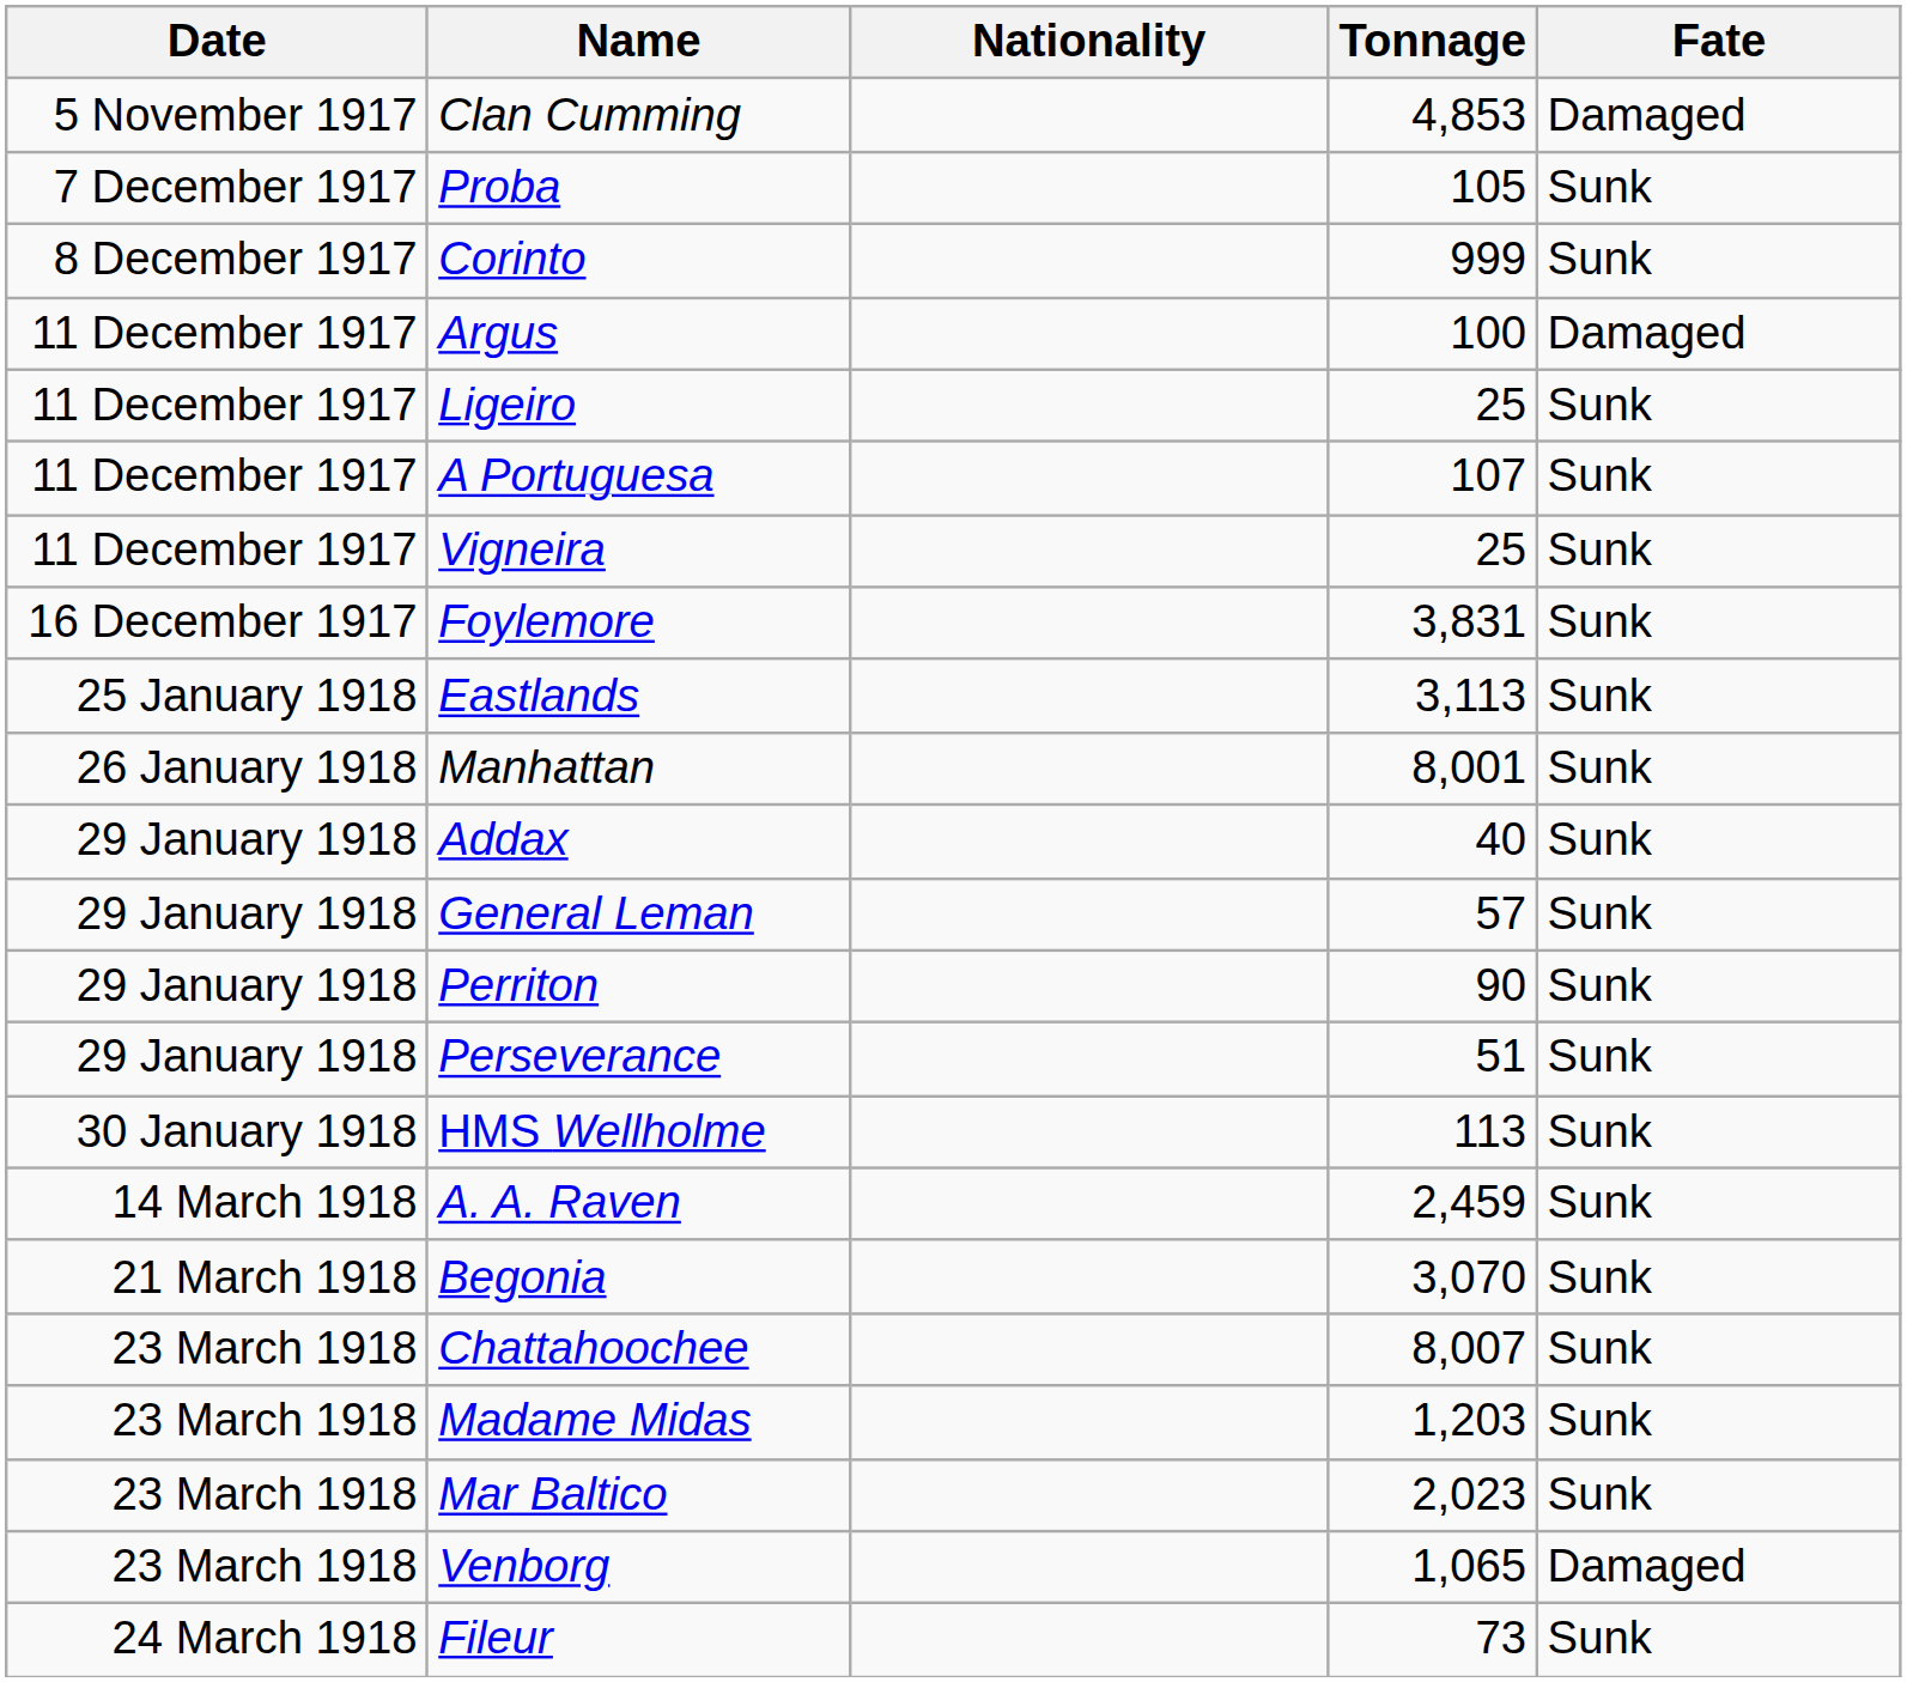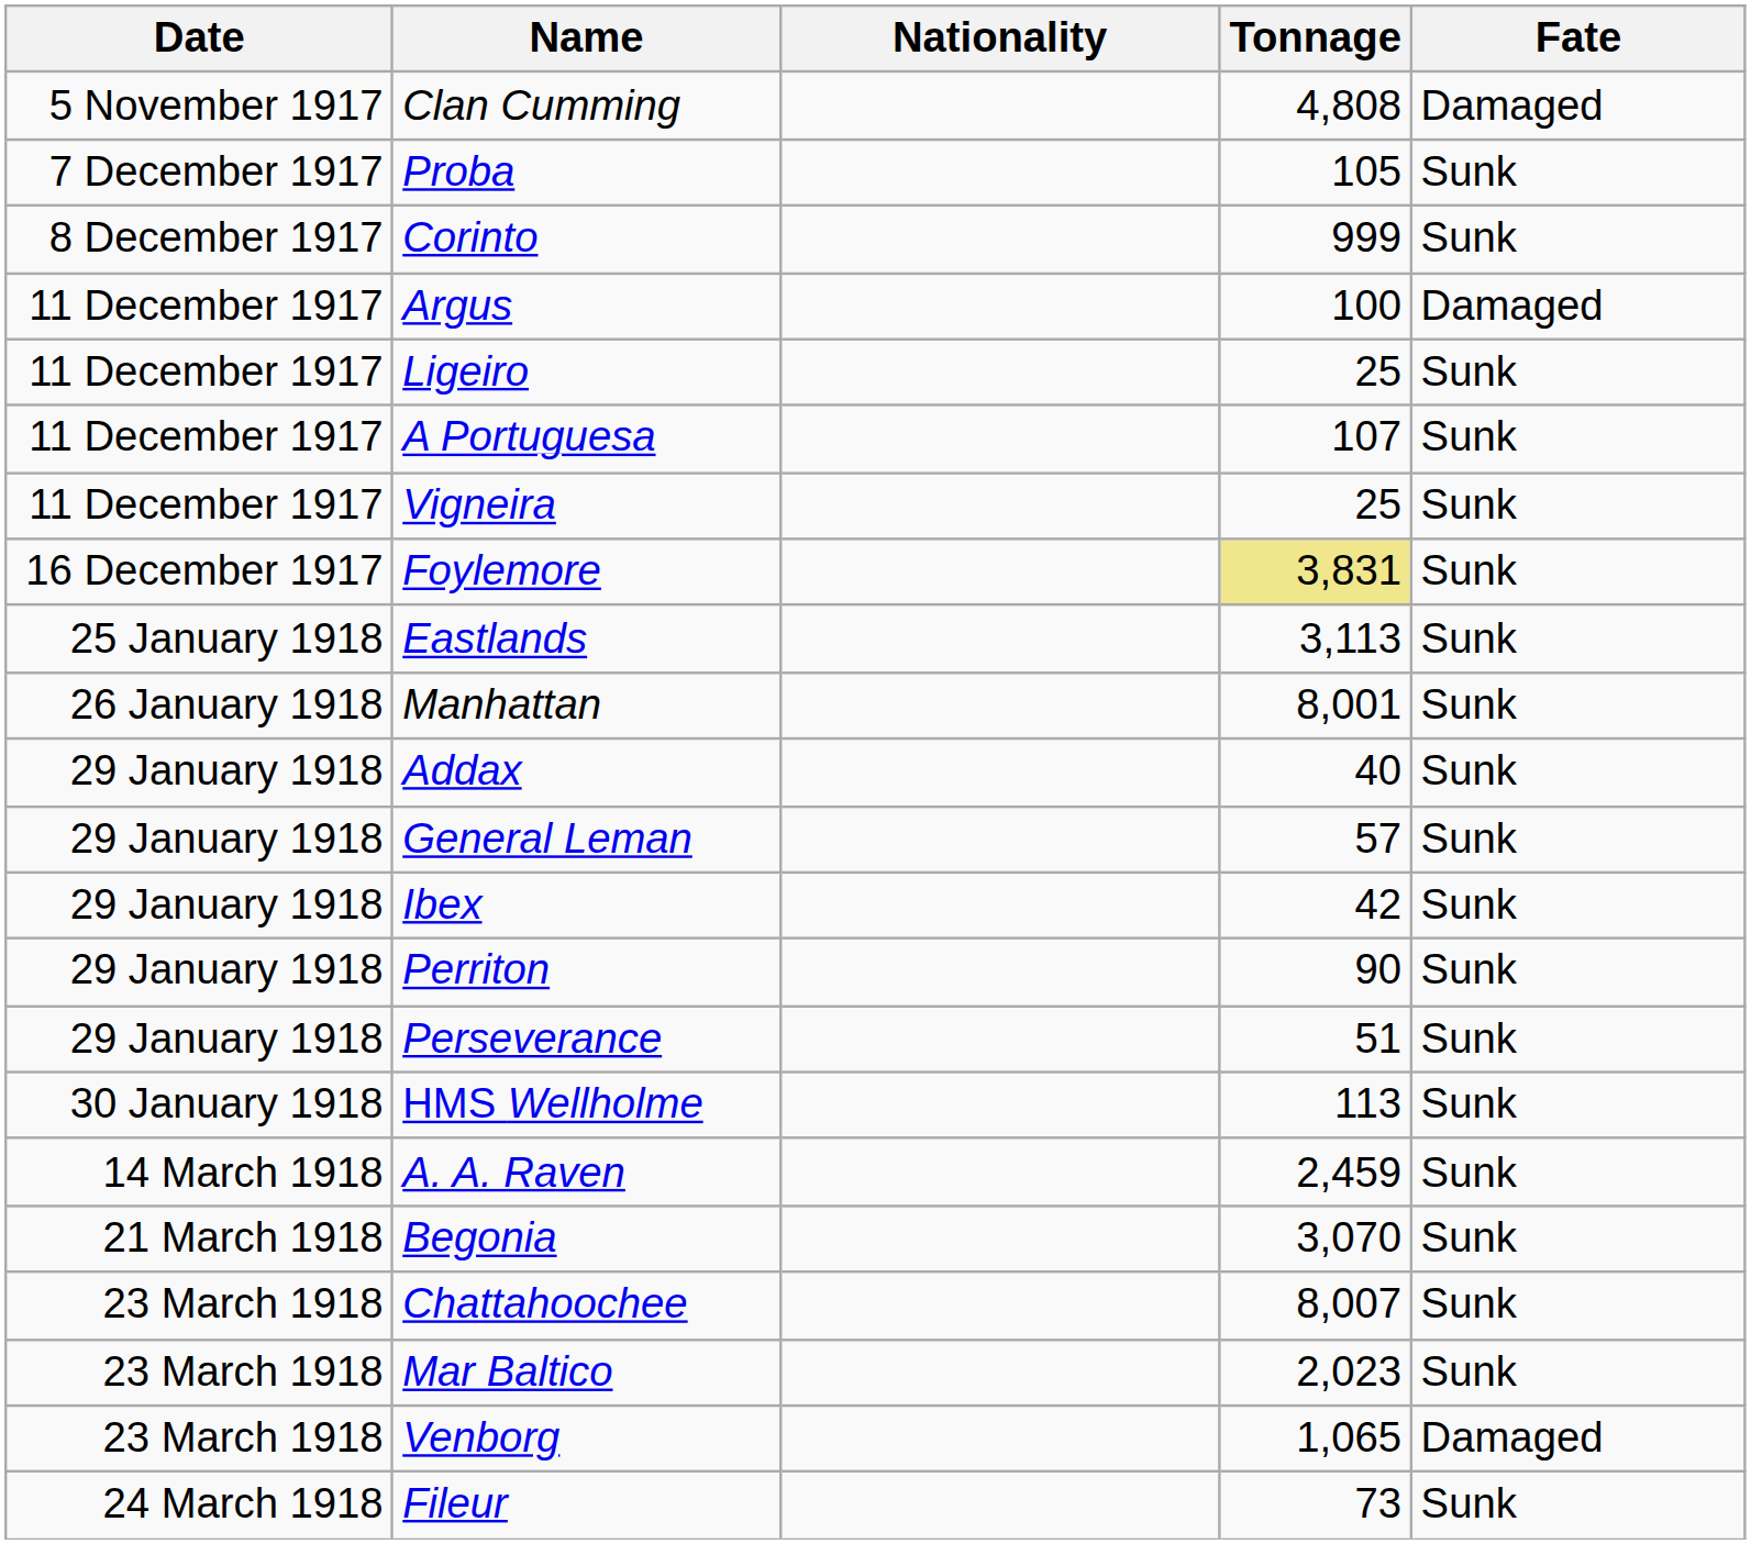 <table class="wikitable sortable">
 <tr>
 <th width="140px">Date</th>
 <th width="140px">Name</th>
 <th width="160px">Nationality</th>
 <th width="25px">Tonnage</th>
 <th width="120px">Fate</th>
 </tr>
 <tr>
 <td align="right">5 November 1917</td>
 <td align="left"><em>Clan Cumming</em></td>
 <td align="left"></td>
-<td align="right">4,853</td>
+<td align="right">4,808</td>
 <td align="left">Damaged</td>
 </tr>
 <tr>
 <td align="right">7 December 1917</td>
 <td align="left"><a href='#'><em>Proba</em></a></td>
 <td align="left"></td>
 <td align="right">105</td>
 <td align="left">Sunk</td>
 </tr>
 <tr>
 <td align="right">8 December 1917</td>
 <td align="left"><a href='#'><em>Corinto</em></a></td>
 <td align="left"></td>
 <td align="right">999</td>
 <td align="left">Sunk</td>
 </tr>
 <tr>
 <td align="right">11 December 1917</td>
 <td align="left"><a href='#'><em>Argus</em></a></td>
 <td align="left"></td>
 <td align="right">100</td>
 <td align="left">Damaged</td>
 </tr>
 <tr>
 <td align="right">11 December 1917</td>
 <td align="left"><a href='#'><em>Ligeiro</em></a></td>
 <td align="left"></td>
 <td align="right">25</td>
 <td align="left">Sunk</td>
 </tr>
 <tr>
 <td align="right">11 December 1917</td>
 <td align="left"><a href='#'><em>A Portuguesa</em></a></td>
 <td align="left"></td>
 <td align="right">107</td>
 <td align="left">Sunk</td>
 </tr>
 <tr>
 <td align="right">11 December 1917</td>
 <td align="left"><a href='#'><em>Vigneira</em></a></td>
 <td align="left"></td>
 <td align="right">25</td>
 <td align="left">Sunk</td>
 </tr>
 <tr>
 <td align="right">16 December 1917</td>
 <td align="left"><a href='#'><em>Foylemore</em></a></td>
 <td align="left"></td>
-<td align="right">3,831</td>
+<td align="right" style="background: khaki;">3,831</td>
 <td align="left">Sunk</td>
 </tr>
 <tr>
 <td align="right">25 January 1918</td>
 <td align="left"><a href='#'><em>Eastlands</em></a></td>
 <td align="left"></td>
 <td align="right">3,113</td>
 <td align="left">Sunk</td>
 </tr>
 <tr>
 <td align="right">26 January 1918</td>
 <td align="left"><em>Manhattan</em></td>
 <td align="left"></td>
 <td align="right">8,001</td>
 <td align="left">Sunk</td>
 </tr>
 <tr>
 <td align="right">29 January 1918</td>
 <td align="left"><a href='#'><em>Addax</em></a></td>
 <td align="left"></td>
 <td align="right">40</td>
 <td align="left">Sunk</td>
 </tr>
 <tr>
 <td align="right">29 January 1918</td>
 <td align="left"><a href='#'><em>General Leman</em></a></td>
 <td align="left"></td>
 <td align="right">57</td>
+<td align="left">Sunk</td>
+</tr>
+<tr>
+<td align="right">29 January 1918</td>
+<td align="left"><a href='#'><em>Ibex</em></a></td>
+<td align="left"></td>
+<td align="right">42</td>
 <td align="left">Sunk</td>
 </tr>
 <tr>
 <td align="right">29 January 1918</td>
 <td align="left"><a href='#'><em>Perriton</em></a></td>
 <td align="left"></td>
 <td align="right">90</td>
 <td align="left">Sunk</td>
 </tr>
 <tr>
 <td align="right">29 January 1918</td>
 <td align="left"><a href='#'><em>Perseverance</em></a></td>
 <td align="left"></td>
 <td align="right">51</td>
 <td align="left">Sunk</td>
 </tr>
 <tr>
 <td align="right">30 January 1918</td>
 <td align="left"><a href='#'>HMS <em>Wellholme</em></a></td>
 <td align="left"></td>
 <td align="right">113</td>
 <td align="left">Sunk</td>
 </tr>
 <tr>
 <td align="right">14 March 1918</td>
 <td align="left"><a href='#'><em>A. A. Raven</em></a></td>
 <td align="left"></td>
 <td align="right">2,459</td>
 <td align="left">Sunk</td>
 </tr>
 <tr>
 <td align="right">21 March 1918</td>
 <td align="left"><a href='#'><em>Begonia</em></a></td>
 <td align="left"></td>
 <td align="right">3,070</td>
 <td align="left">Sunk</td>
 </tr>
 <tr>
 <td align="right">23 March 1918</td>
 <td align="left"><a href='#'><em>Chattahoochee</em></a></td>
 <td align="left"></td>
 <td align="right">8,007</td>
 <td align="left">Sunk</td>
 </tr>
 <tr>
 <td align="right">23 March 1918</td>
-<td align="left"><a href='#'><em>Madame Midas</em></a></td>
-<td align="left"></td>
-<td align="right">1,203</td>
-<td align="left">Sunk</td>
-</tr>
-<tr>
-<td align="right">23 March 1918</td>
 <td align="left"><a href='#'><em>Mar Baltico</em></a></td>
 <td align="left"></td>
 <td align="right">2,023</td>
 <td align="left">Sunk</td>
 </tr>
 <tr>
 <td align="right">23 March 1918</td>
 <td align="left"><a href='#'><em>Venborg</em></a></td>
 <td align="left"></td>
 <td align="right">1,065</td>
 <td align="left">Damaged</td>
 </tr>
 <tr>
 <td align="right">24 March 1918</td>
 <td align="left"><a href='#'><em>Fileur</em></a></td>
 <td align="left"></td>
 <td align="right">73</td>
 <td align="left">Sunk</td>
 </tr>
 </table>
